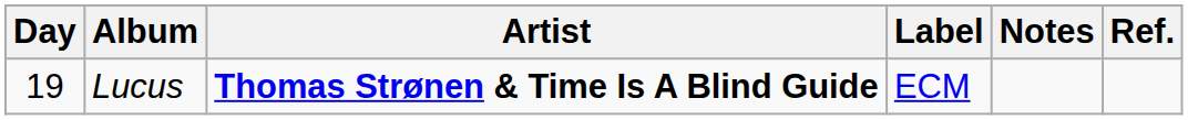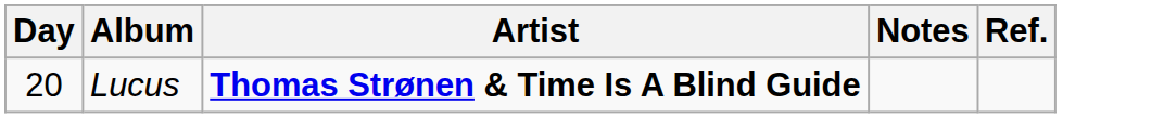 <table class="wikitable">
 <tr>
 <th>Day</th>
 <th>Album</th>
 <th>Artist</th>
-<th>Label</th>
 <th>Notes</th>
 <th>Ref.</th>
 </tr>
 <tr>
-<td rowspan="1" style="text-align:center;">19</td>
+<td rowspan="1" style="text-align:center;">20</td>
 <td><em>Lucus</em></td>
 <td><strong><a href='#'>Thomas Strønen</a> & Time Is A Blind Guide</strong></td>
-<td><a href='#'>ECM</a></td>
 <td></td>
 <td style="text-align:center;"></td>
 </tr>
 </table>
